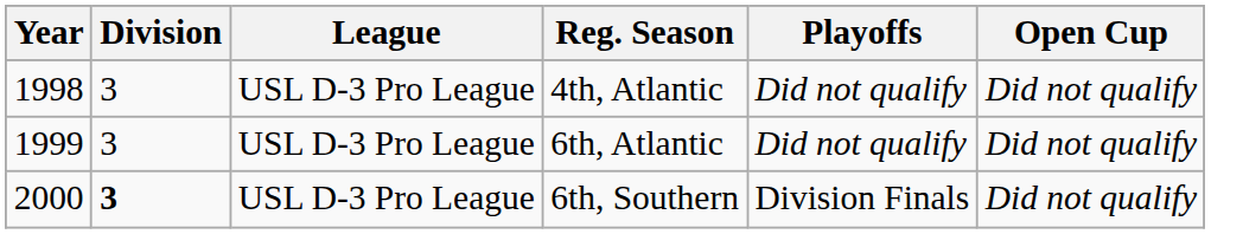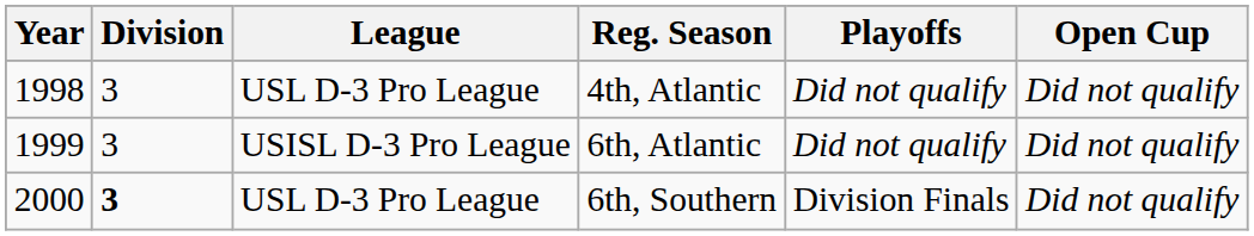 <table class="wikitable">
 <tr>
 <th>Year</th>
 <th>Division</th>
 <th>League</th>
 <th>Reg. Season</th>
 <th>Playoffs</th>
 <th>Open Cup</th>
 </tr>
 <tr>
 <td>1998</td>
 <td>3</td>
 <td>USL D-3 Pro League</td>
 <td>4th, Atlantic</td>
 <td><em>Did not qualify</em></td>
 <td><em>Did not qualify</em></td>
 </tr>
 <tr>
 <td>1999</td>
 <td>3</td>
-<td>USL D-3 Pro League</td>
+<td>USISL D-3 Pro League</td>
 <td>6th, Atlantic</td>
 <td><em>Did not qualify</em></td>
 <td><em>Did not qualify</em></td>
 </tr>
 <tr>
 <td>2000</td>
 <td><strong>3</strong></td>
 <td>USL D-3 Pro League</td>
 <td>6th, Southern</td>
 <td>Division Finals</td>
 <td><em>Did not qualify</em></td>
 </tr>
 </table>
